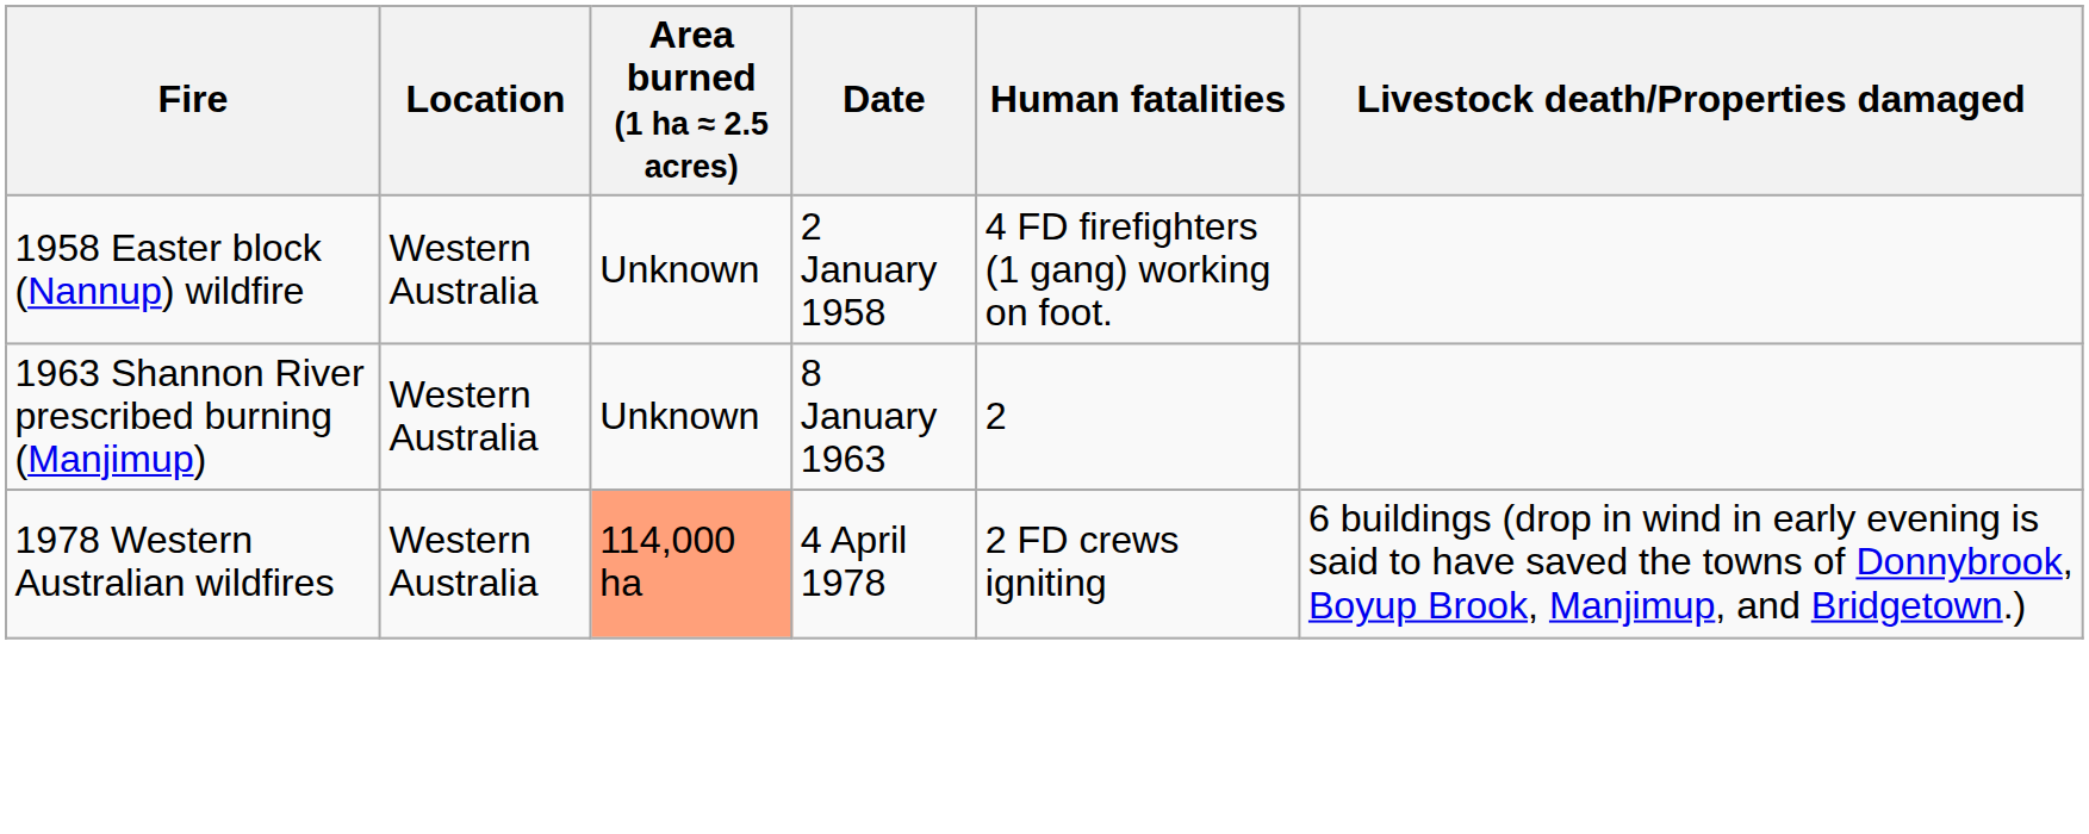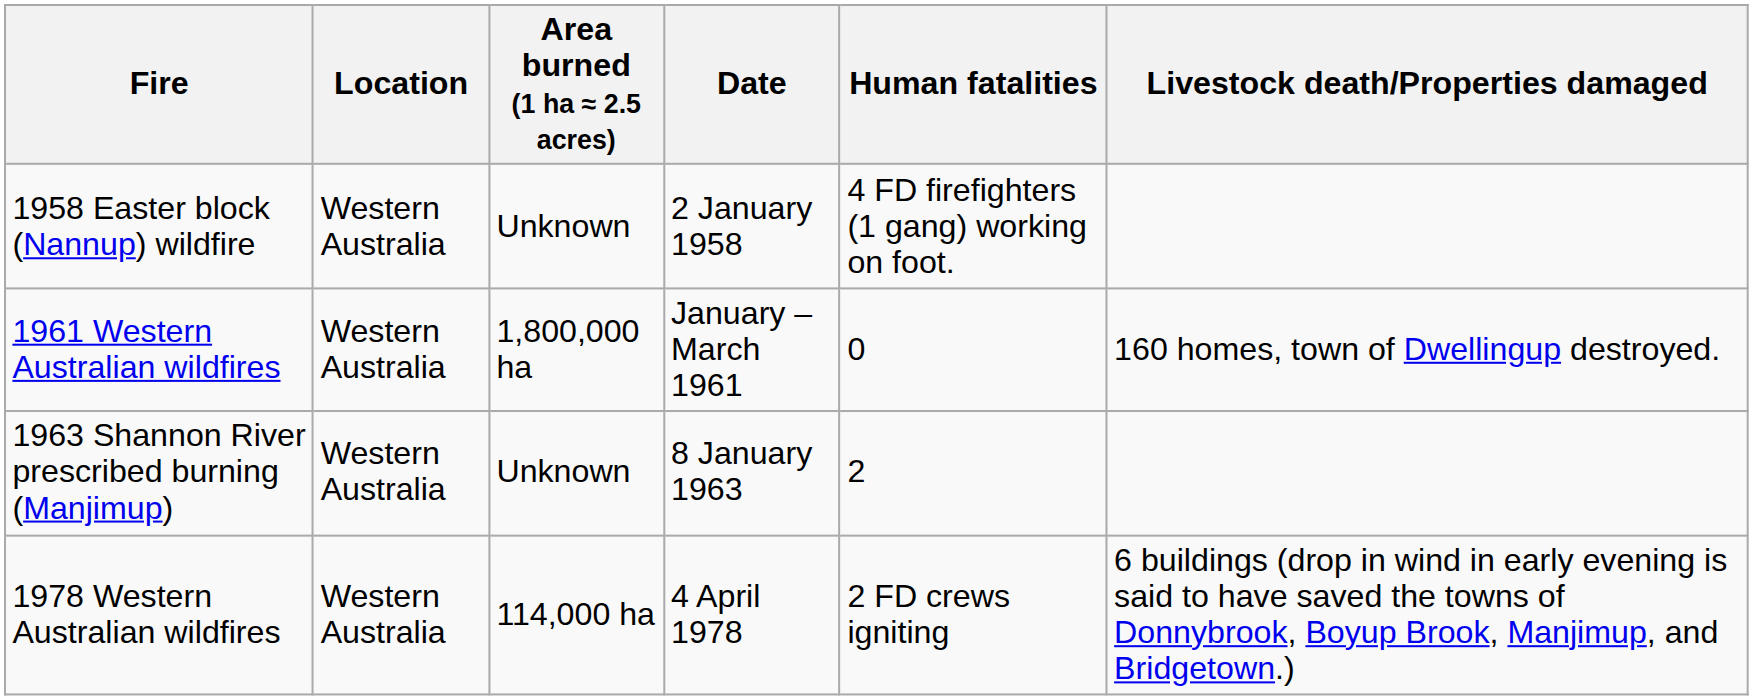 <table class="wikitable">
 <tr>
 <th>Fire</th>
 <th>Location</th>
 <th>Area burned<br><small>(1 ha ≈ 2.5 acres)</small></th>
 <th>Date</th>
 <th>Human fatalities</th>
 <th>Livestock death/Properties damaged</th>
 </tr>
 <tr>
 <td>1958 Easter block (<a href='#'>Nannup</a>) wildfire</td>
 <td>Western Australia</td>
 <td>Unknown</td>
 <td>2 January 1958</td>
 <td>4 FD firefighters (1 gang) working on foot.</td>
 <td></td>
 </tr>
 <tr>
+<td><a href='#'>1961 Western Australian wildfires</a></td>
+<td>Western Australia</td>
+<td>1,800,000 ha</td>
+<td>January – March 1961</td>
+<td>0</td>
+<td>160 homes, town of <a href='#'>Dwellingup</a> destroyed.</td>
+</tr>
+<tr>
 <td>1963 Shannon River prescribed burning (<a href='#'>Manjimup</a>)</td>
 <td>Western Australia</td>
 <td>Unknown</td>
 <td>8 January 1963</td>
 <td>2</td>
 <td></td>
 </tr>
 <tr>
 <td>1978 Western Australian wildfires</td>
 <td>Western Australia</td>
-<td style="background: lightsalmon;">114,000 ha</td>
+<td>114,000 ha</td>
 <td>4 April 1978</td>
 <td>2 FD crews igniting</td>
 <td>6 buildings (drop in wind in early evening is said to have saved the towns of <a href='#'>Donnybrook</a>, <a href='#'>Boyup Brook</a>, <a href='#'>Manjimup</a>, and <a href='#'>Bridgetown</a>.)</td>
 </tr>
 </table>
